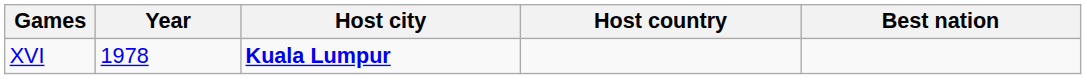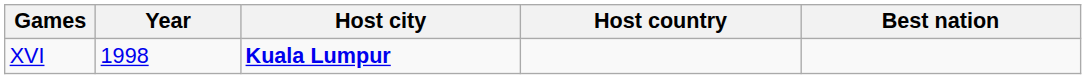 <table class=wikitable>
 <tr>
 <th width=60>Games</th>
 <th width=100>Year</th>
 <th width=200>Host city</th>
 <th width=200>Host country</th>
 <th width=200>Best nation</th>
 </tr>
 <tr>
 <td><a href='#'>XVI</a></td>
-<td><a href='#'>1978</a></td>
+<td><a href='#'>1998</a></td>
 <td><strong><a href='#'>Kuala Lumpur</a></strong></td>
 <td></td>
 <td></td>
 </tr>
 </table>
